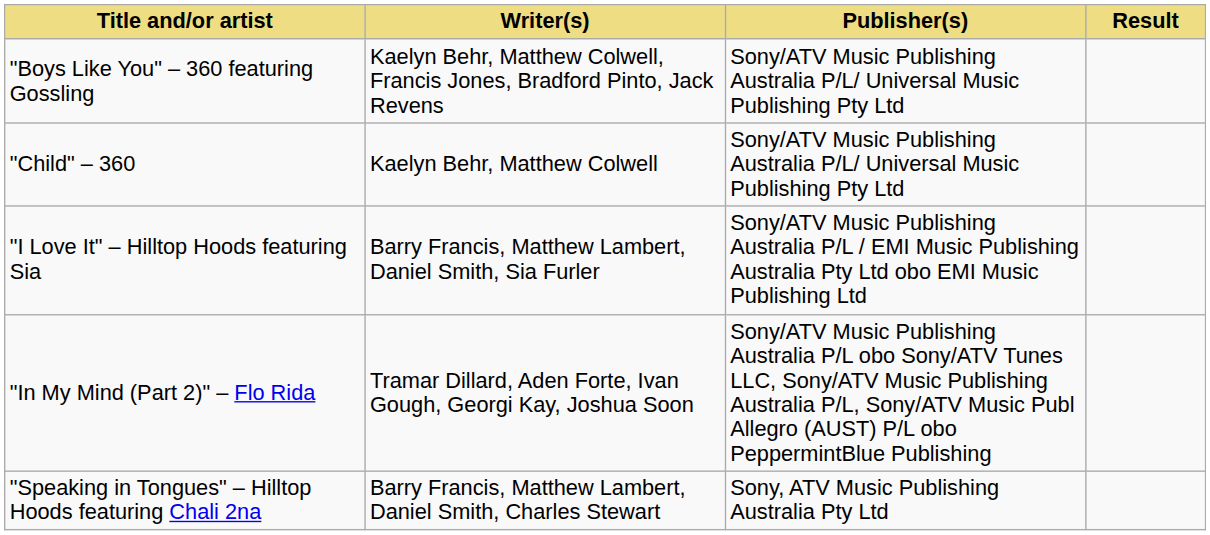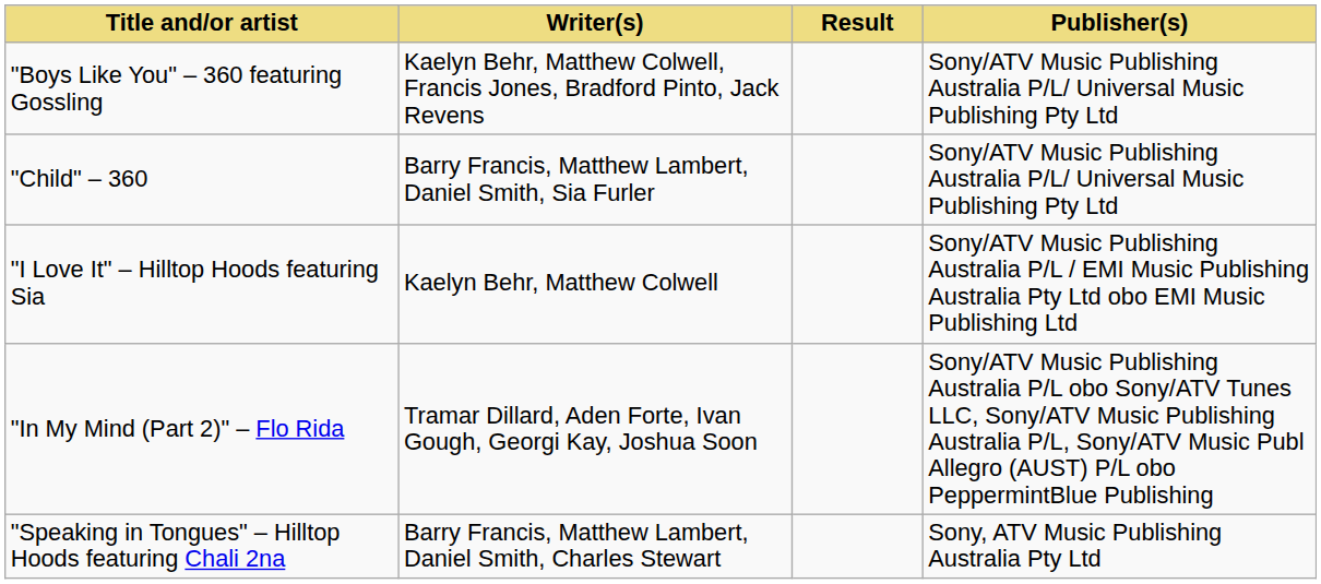 <table class="wikitable" width=100%>
 <tr>
 <th style="width:30%;background:#EEDD82;">Title and/or artist</th>
 <th style="width:30%;background:#EEDD82;">Writer(s)</th>
+<th style="width:10%;background:#EEDD82;">Result</th>
 <th style="width:30%;background:#EEDD82;">Publisher(s)</th>
-<th style="width:10%;background:#EEDD82;">Result</th>
 </tr>
 <tr>
 <td>"Boys Like You" – 360 featuring Gossling</td>
 <td>Kaelyn Behr, Matthew Colwell, Francis Jones, Bradford Pinto, Jack Revens</td>
+<td></td>
 <td>Sony/ATV Music Publishing Australia P/L/ Universal Music Publishing Pty Ltd</td>
-<td></td>
 </tr>
 <tr>
 <td>"Child" – 360</td>
-<td>Kaelyn Behr, Matthew Colwell</td>
+<td>Barry Francis, Matthew Lambert, Daniel Smith, Sia Furler</td>
+<td></td>
 <td>Sony/ATV Music Publishing Australia P/L/ Universal Music Publishing Pty Ltd</td>
-<td></td>
 </tr>
 <tr>
 <td>"I Love It" – Hilltop Hoods featuring Sia</td>
-<td>Barry Francis, Matthew Lambert, Daniel Smith, Sia Furler</td>
+<td>Kaelyn Behr, Matthew Colwell</td>
+<td></td>
 <td>Sony/ATV Music Publishing Australia P/L / EMI Music Publishing Australia Pty Ltd obo EMI Music Publishing Ltd</td>
-<td></td>
 </tr>
 <tr>
 <td>"In My Mind (Part 2)" – <a href='#'>Flo Rida</a></td>
 <td>Tramar Dillard, Aden Forte, Ivan Gough, Georgi Kay, Joshua Soon</td>
+<td></td>
 <td>Sony/ATV Music Publishing Australia P/L obo Sony/ATV Tunes LLC, Sony/ATV Music Publishing Australia P/L, Sony/ATV Music Publ Allegro (AUST) P/L obo PeppermintBlue Publishing</td>
-<td></td>
 </tr>
 <tr>
 <td>"Speaking in Tongues" – Hilltop Hoods featuring <a href='#'>Chali 2na</a></td>
 <td>Barry Francis, Matthew Lambert, Daniel Smith, Charles Stewart</td>
+<td></td>
 <td>Sony, ATV Music Publishing Australia Pty Ltd</td>
-<td></td>
 </tr>
 </table>
